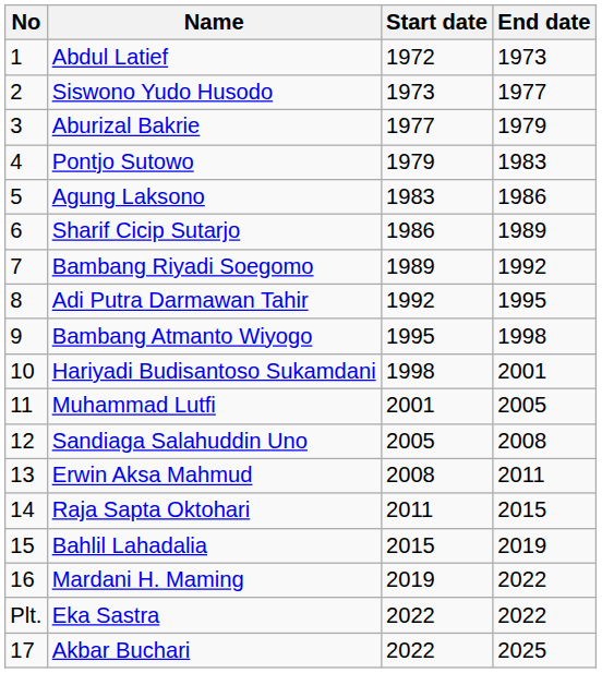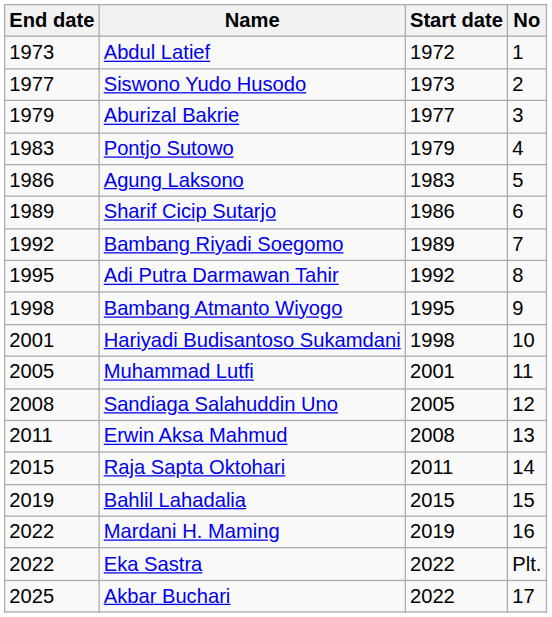 <table class="wikitable sortable">
 <tr>
-<th>No</th>
+<th>End date</th>
 <th>Name</th>
 <th>Start date</th>
-<th>End date</th>
+<th>No</th>
 </tr>
 <tr>
-<td>1</td>
+<td>1973</td>
 <td><a href='#'>Abdul Latief</a></td>
 <td>1972</td>
-<td>1973</td>
+<td>1</td>
 </tr>
 <tr>
-<td>2</td>
+<td>1977</td>
 <td><a href='#'>Siswono Yudo Husodo</a></td>
 <td>1973</td>
-<td>1977</td>
+<td>2</td>
 </tr>
 <tr>
-<td>3</td>
+<td>1979</td>
 <td><a href='#'>Aburizal Bakrie</a></td>
 <td>1977</td>
-<td>1979</td>
+<td>3</td>
 </tr>
 <tr>
-<td>4</td>
+<td>1983</td>
 <td><a href='#'>Pontjo Sutowo</a></td>
 <td>1979</td>
-<td>1983</td>
+<td>4</td>
 </tr>
 <tr>
-<td>5</td>
+<td>1986</td>
 <td><a href='#'>Agung Laksono</a></td>
 <td>1983</td>
-<td>1986</td>
+<td>5</td>
 </tr>
 <tr>
-<td>6</td>
+<td>1989</td>
 <td><a href='#'>Sharif Cicip Sutarjo</a></td>
 <td>1986</td>
-<td>1989</td>
+<td>6</td>
 </tr>
 <tr>
-<td>7</td>
+<td>1992</td>
 <td><a href='#'>Bambang Riyadi Soegomo</a></td>
 <td>1989</td>
-<td>1992</td>
+<td>7</td>
 </tr>
 <tr>
-<td>8</td>
+<td>1995</td>
 <td><a href='#'>Adi Putra Darmawan Tahir</a></td>
 <td>1992</td>
-<td>1995</td>
+<td>8</td>
 </tr>
 <tr>
-<td>9</td>
+<td>1998</td>
 <td><a href='#'>Bambang Atmanto Wiyogo</a></td>
 <td>1995</td>
-<td>1998</td>
+<td>9</td>
 </tr>
 <tr>
-<td>10</td>
+<td>2001</td>
 <td><a href='#'>Hariyadi Budisantoso Sukamdani</a></td>
 <td>1998</td>
-<td>2001</td>
+<td>10</td>
 </tr>
 <tr>
-<td>11</td>
+<td>2005</td>
 <td><a href='#'>Muhammad Lutfi</a></td>
 <td>2001</td>
-<td>2005</td>
+<td>11</td>
 </tr>
 <tr>
-<td>12</td>
+<td>2008</td>
 <td><a href='#'>Sandiaga Salahuddin Uno</a></td>
 <td>2005</td>
-<td>2008</td>
+<td>12</td>
 </tr>
 <tr>
-<td>13</td>
+<td>2011</td>
 <td><a href='#'>Erwin Aksa Mahmud</a></td>
 <td>2008</td>
-<td>2011</td>
+<td>13</td>
 </tr>
 <tr>
-<td>14</td>
+<td>2015</td>
 <td><a href='#'>Raja Sapta Oktohari</a></td>
 <td>2011</td>
-<td>2015</td>
+<td>14</td>
 </tr>
 <tr>
-<td>15</td>
+<td>2019</td>
 <td><a href='#'>Bahlil Lahadalia</a></td>
 <td>2015</td>
-<td>2019</td>
+<td>15</td>
 </tr>
 <tr>
-<td>16</td>
+<td>2022</td>
 <td><a href='#'>Mardani H. Maming</a></td>
 <td>2019</td>
-<td>2022</td>
+<td>16</td>
 </tr>
 <tr>
-<td>Plt.</td>
+<td>2022</td>
 <td><a href='#'>Eka Sastra</a></td>
 <td>2022</td>
-<td>2022</td>
+<td>Plt.</td>
 </tr>
 <tr>
-<td>17</td>
+<td>2025</td>
 <td><a href='#'>Akbar Buchari</a></td>
 <td>2022</td>
-<td>2025</td>
+<td>17</td>
 </tr>
 </table>
